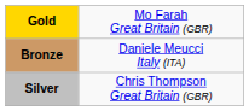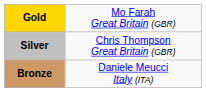 <table class="wikitable" style=" text-align:center; " width="35%">
 <tr>
 <td bgcolor="gold"><strong>Gold</strong></td>
 <td> <a href='#'>Mo Farah</a><br><em><a href='#'>Great Britain</a> <small>(GBR)</small></em></td>
 </tr>
 <tr>
+<td bgcolor="silver"><strong>Silver</strong></td>
+<td> <a href='#'>Chris Thompson</a><br><em><a href='#'>Great Britain</a> <small>(GBR)</small></em></td>
+</tr>
+<tr>
 <td bgcolor="CC9966"><strong>Bronze</strong></td>
 <td> <a href='#'>Daniele Meucci</a><br><em><a href='#'>Italy</a> <small>(ITA)</small></em></td>
 </tr>
-<tr>
-<td bgcolor="silver"><strong>Silver</strong></td>
-<td> <a href='#'>Chris Thompson</a><br><em><a href='#'>Great Britain</a> <small>(GBR)</small></em></td>
-</tr>
 </table>
